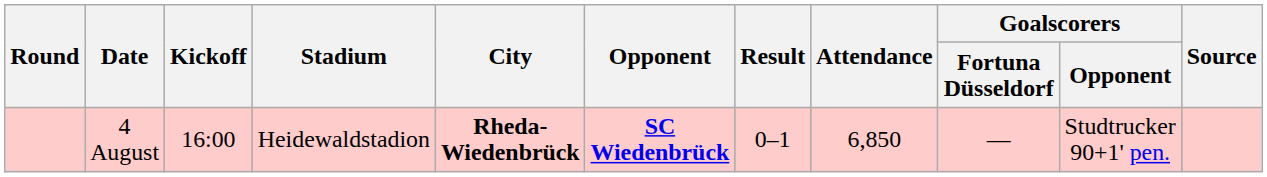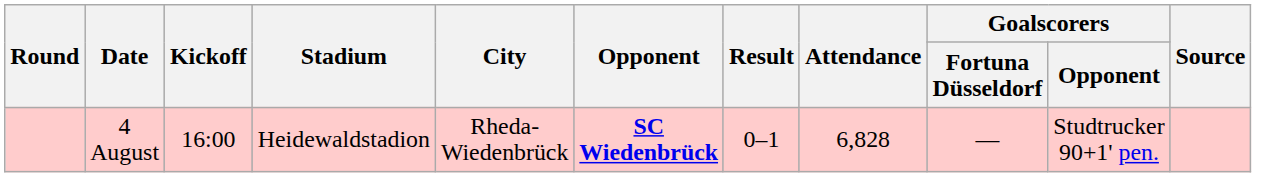 <table class="wikitable" style="text-align: center;">
 <tr>
 <th rowspan="2">Round</th>
 <th rowspan="2" style="width:80px">Date</th>
 <th rowspan="2">Kickoff</th>
 <th rowspan="2">Stadium</th>
 <th rowspan="2">City</th>
 <th rowspan="2">Opponent</th>
 <th rowspan="2">Result</th>
 <th rowspan="2">Attendance</th>
 <th colspan="2">Goalscorers</th>
 <th rowspan="2">Source</th>
 </tr>
 <tr>
 <th>Fortuna Düsseldorf</th>
 <th>Opponent</th>
 </tr>
 <tr style="background:#fcc">
 <td></td>
 <td>4 August</td>
 <td>16:00</td>
 <td>Heidewaldstadion</td>
-<td><strong>Rheda-Wiedenbrück</strong></td>
+<td>Rheda-Wiedenbrück</td>
 <td><strong><a href='#'>SC Wiedenbrück</a></strong></td>
 <td>0–1</td>
-<td>6,850</td>
+<td>6,828</td>
 <td>—</td>
 <td>Studtrucker 90+1' <a href='#'>pen.</a></td>
 <td></td>
 </tr>
 </table>
